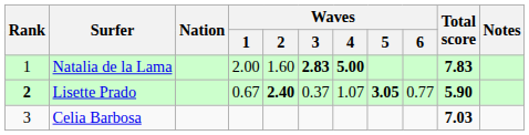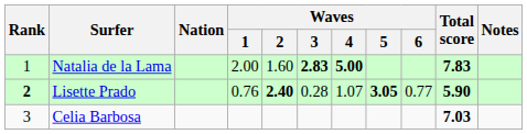 <table class="wikitable sortable" style="text-align:center">
 <tr>
 <th rowspan=2>Rank</th>
 <th rowspan=2>Surfer</th>
 <th rowspan=2>Nation</th>
 <th colspan=6>Waves</th>
 <th rowspan=2>Total<br>score</th>
 <th rowspan=2>Notes</th>
 </tr>
 <tr>
 <th>1</th>
 <th>2</th>
 <th>3</th>
 <th>4</th>
 <th>5</th>
 <th>6</th>
 </tr>
 <tr bgcolor=ccffcc>
 <td>1</td>
 <td align=left><a href='#'>Natalia de la Lama</a></td>
 <td align=left></td>
 <td>2.00</td>
 <td>1.60</td>
 <td><strong>2.83</strong></td>
 <td><strong>5.00</strong></td>
 <td></td>
 <td></td>
 <td><strong>7.83</strong></td>
 <td></td>
 </tr>
 <tr bgcolor=ccffcc>
 <td><strong>2</strong></td>
 <td align=left><a href='#'>Lisette Prado</a></td>
 <td align=left></td>
-<td>0.67</td>
+<td>0.76</td>
 <td><strong>2.40</strong></td>
-<td>0.37</td>
+<td>0.28</td>
 <td>1.07</td>
 <td><strong>3.05</strong></td>
 <td>0.77</td>
 <td><strong>5.90</strong></td>
 <td></td>
 </tr>
 <tr>
 <td>3</td>
 <td align=left><a href='#'>Celia Barbosa</a></td>
 <td align=left></td>
 <td></td>
 <td></td>
 <td></td>
 <td></td>
 <td></td>
 <td></td>
 <td><strong>7.03</strong></td>
 <td></td>
 </tr>
 </table>
